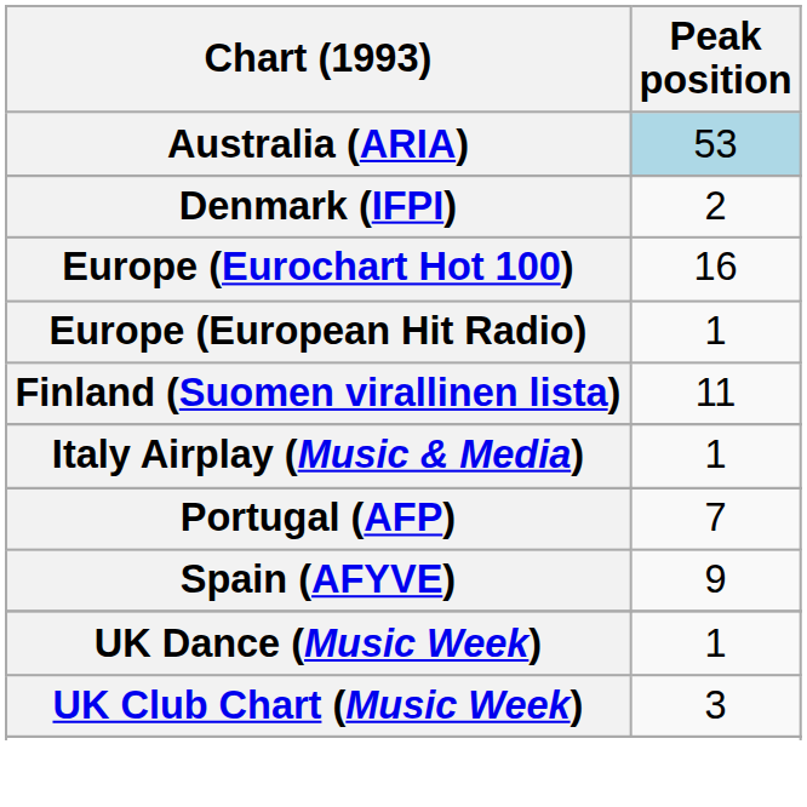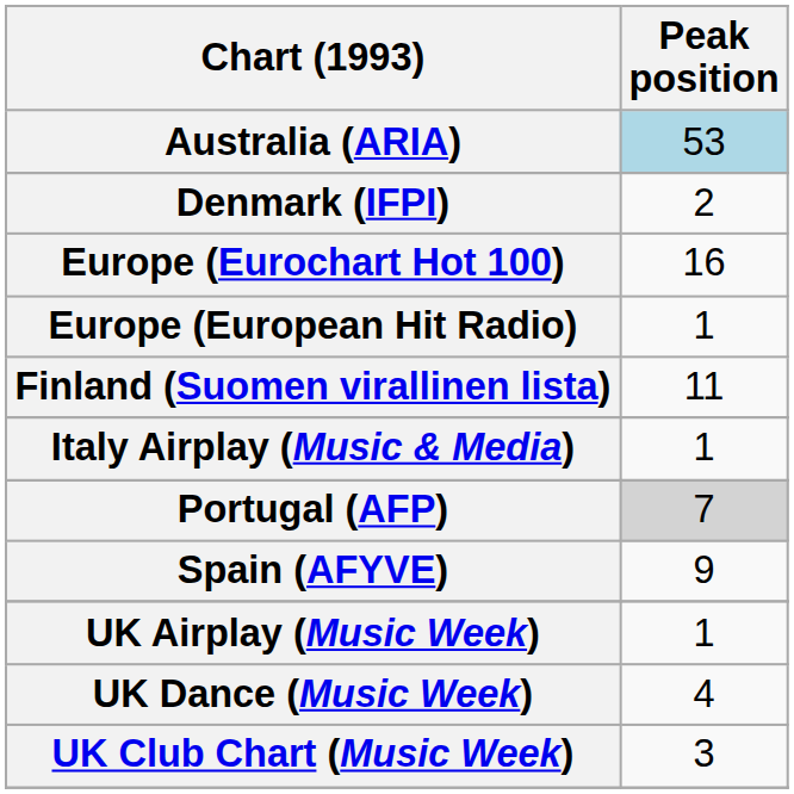 <table class="wikitable sortable plainrowheaders" style="text-align:center">
 <tr>
 <th>Chart (1993)</th>
 <th>Peak<br>position</th>
 </tr>
 <tr>
 <th scope="row">Australia (<a href='#'>ARIA</a>)</th>
 <td style="background: lightblue;">53</td>
 </tr>
 <tr>
 </tr>
 <tr>
 </tr>
 <tr>
 <th scope="row">Denmark (<a href='#'>IFPI</a>)</th>
 <td>2</td>
 </tr>
 <tr>
 <th scope="row">Europe (<a href='#'>Eurochart Hot 100</a>)</th>
 <td>16</td>
 </tr>
 <tr>
 <th scope="row">Europe (European Hit Radio)</th>
 <td>1</td>
 </tr>
 <tr>
 <th scope="row">Finland (<a href='#'>Suomen virallinen lista</a>)</th>
 <td>11</td>
 </tr>
 <tr>
 </tr>
 <tr>
 </tr>
 <tr>
 <th scope="row">Italy Airplay (<em><a href='#'>Music & Media</a></em>)</th>
 <td>1</td>
 </tr>
 <tr>
 </tr>
 <tr>
 </tr>
 <tr>
 </tr>
 <tr>
 </tr>
 <tr>
 <th scope="row">Portugal (<a href='#'>AFP</a>)</th>
-<td>7</td>
+<td style="background: lightgrey;">7</td>
 </tr>
 <tr>
 <th scope="row">Spain (<a href='#'>AFYVE</a>)</th>
 <td>9</td>
 </tr>
 <tr>
 </tr>
 <tr>
 </tr>
 <tr>
 </tr>
 <tr>
+<th scope="row">UK Airplay (<em><a href='#'>Music Week</a></em>)</th>
+<td>1</td>
+</tr>
+<tr>
 <th scope="row">UK Dance (<em><a href='#'>Music Week</a></em>)</th>
-<td>1</td>
+<td>4</td>
 </tr>
 <tr>
 <th scope="row"><a href='#'>UK Club Chart</a> (<em><a href='#'>Music Week</a></em>)</th>
 <td>3</td>
 </tr>
 <tr>
 </tr>
 <tr>
 </tr>
 <tr>
 </tr>
 </table>
